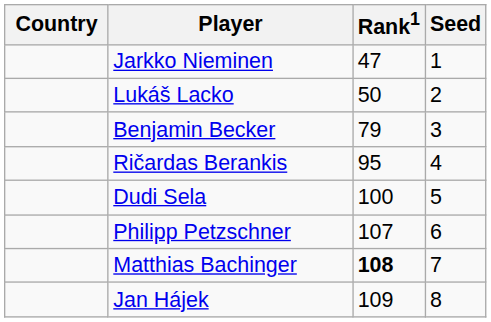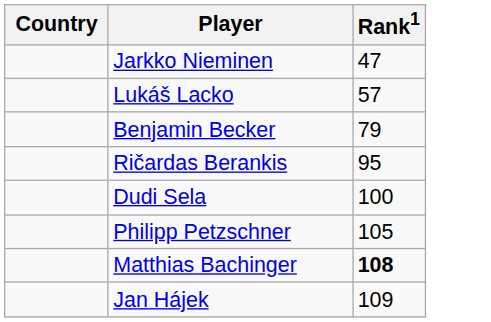 <table class="sortable wikitable">
 <tr>
 <th width="70">Country</th>
 <th width="175">Player</th>
 <th>Rank<sup>1</sup></th>
-<th>Seed</th>
 </tr>
 <tr>
 <td></td>
 <td><a href='#'>Jarkko Nieminen</a></td>
 <td>47</td>
-<td>1</td>
 </tr>
 <tr>
 <td></td>
 <td><a href='#'>Lukáš Lacko</a></td>
-<td>50</td>
-<td>2</td>
+<td>57</td>
 </tr>
 <tr>
 <td></td>
 <td><a href='#'>Benjamin Becker</a></td>
 <td>79</td>
-<td>3</td>
 </tr>
 <tr>
 <td></td>
 <td><a href='#'>Ričardas Berankis</a></td>
 <td>95</td>
-<td>4</td>
 </tr>
 <tr>
 <td></td>
 <td><a href='#'>Dudi Sela</a></td>
 <td>100</td>
-<td>5</td>
 </tr>
 <tr>
 <td></td>
 <td><a href='#'>Philipp Petzschner</a></td>
-<td>107</td>
-<td>6</td>
+<td>105</td>
 </tr>
 <tr>
 <td></td>
 <td><a href='#'>Matthias Bachinger</a></td>
 <td><strong>108</strong></td>
-<td>7</td>
 </tr>
 <tr>
 <td></td>
 <td><a href='#'>Jan Hájek</a></td>
 <td>109</td>
-<td>8</td>
 </tr>
 </table>
